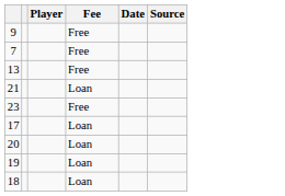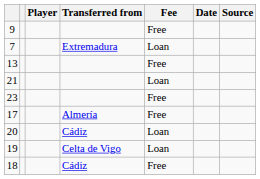 <table class="wikitable plainrowheaders sortable">
 <tr>
 <th></th>
 <th></th>
 <th scope=col><strong>Player</strong></th>
+<th><strong>Transferred from</strong></th>
 <th !scope=col; style="width: 65px;"><strong>Fee</strong></th>
 <th scope=col><strong>Date</strong></th>
 <th scope=col><strong>Source</strong></th>
 </tr>
 <tr>
 <td align=center>9</td>
 <td align=center></td>
+<td></td>
 <td></td>
 <td>Free</td>
 <td></td>
 <td></td>
 </tr>
 <tr>
 <td align=center>7</td>
 <td align=center></td>
 <td></td>
-<td>Free</td>
+<td> <a href='#'>Extremadura</a></td>
+<td>Loan</td>
 <td></td>
 <td></td>
 </tr>
 <tr>
 <td align=center>13</td>
 <td align=center></td>
+<td></td>
 <td></td>
 <td>Free</td>
 <td></td>
 <td></td>
 </tr>
 <tr>
 <td align=center>21</td>
 <td align=center></td>
 <td></td>
+<td></td>
 <td>Loan</td>
 <td></td>
 <td></td>
 </tr>
 <tr>
 <td align=center>23</td>
 <td align=center></td>
+<td></td>
 <td></td>
 <td>Free</td>
 <td></td>
 <td></td>
 </tr>
 <tr>
 <td align=center>17</td>
 <td align=center></td>
 <td></td>
-<td>Loan</td>
+<td> <a href='#'>Almería</a></td>
+<td>Free</td>
 <td></td>
 <td></td>
 </tr>
 <tr>
 <td align=center>20</td>
 <td align=center></td>
 <td></td>
+<td> <a href='#'>Cádiz</a></td>
 <td>Loan</td>
 <td></td>
 <td></td>
 </tr>
 <tr>
 <td align=center>19</td>
 <td align=center></td>
 <td></td>
+<td> <a href='#'>Celta de Vigo</a></td>
 <td>Loan</td>
 <td></td>
 <td></td>
 </tr>
 <tr>
 <td align=center>18</td>
 <td align=center></td>
 <td></td>
-<td>Loan</td>
+<td> <a href='#'>Cádiz</a></td>
+<td>Free</td>
 <td></td>
 <td></td>
 </tr>
 </table>
